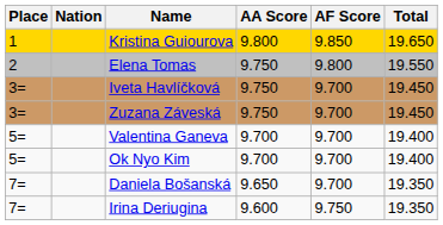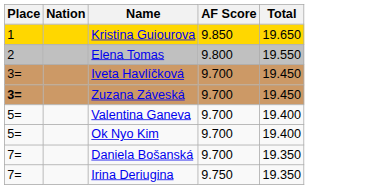 <table class="wikitable">
 <tr>
 <th>Place</th>
 <th>Nation</th>
 <th>Name</th>
-<th>AA Score</th>
 <th>AF Score</th>
 <th>Total</th>
 </tr>
 <tr bgcolor=gold>
 <td>1</td>
 <td></td>
 <td><a href='#'>Kristina Guiourova</a></td>
-<td>9.800</td>
 <td>9.850</td>
 <td>19.650</td>
 </tr>
 <tr bgcolor=silver>
 <td>2</td>
 <td></td>
 <td><a href='#'>Elena Tomas</a></td>
-<td>9.750</td>
 <td>9.800</td>
 <td>19.550</td>
 </tr>
 <tr bgcolor=cc9966>
 <td>3=</td>
 <td></td>
 <td><a href='#'>Iveta Havlíčková</a></td>
-<td>9.750</td>
 <td>9.700</td>
 <td>19.450</td>
 </tr>
 <tr bgcolor=cc9966>
-<td>3=</td>
+<td><strong>3=</strong></td>
 <td></td>
 <td><a href='#'>Zuzana Záveská</a></td>
-<td>9.750</td>
 <td>9.700</td>
 <td>19.450</td>
 </tr>
 <tr>
 <td>5=</td>
 <td></td>
 <td><a href='#'>Valentina Ganeva</a></td>
 <td>9.700</td>
-<td>9.700</td>
 <td>19.400</td>
 </tr>
 <tr>
 <td>5=</td>
 <td></td>
 <td><a href='#'>Ok Nyo Kim</a></td>
 <td>9.700</td>
-<td>9.700</td>
 <td>19.400</td>
 </tr>
 <tr>
 <td>7=</td>
 <td></td>
 <td><a href='#'>Daniela Bošanská</a></td>
-<td>9.650</td>
 <td>9.700</td>
 <td>19.350</td>
 </tr>
 <tr>
 <td>7=</td>
 <td></td>
 <td><a href='#'>Irina Deriugina</a></td>
-<td>9.600</td>
 <td>9.750</td>
 <td>19.350</td>
 </tr>
 </table>
